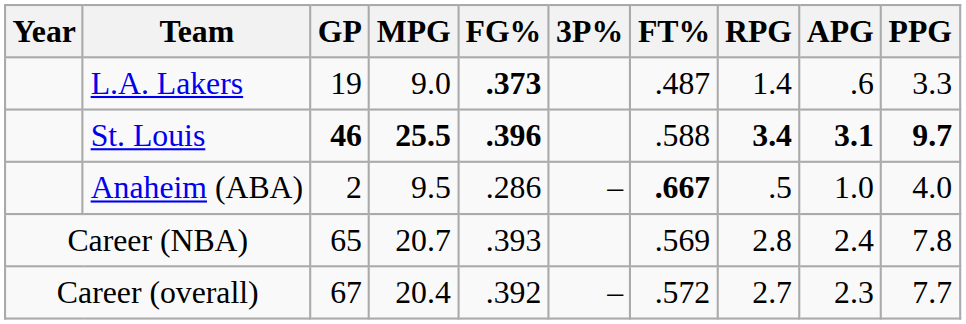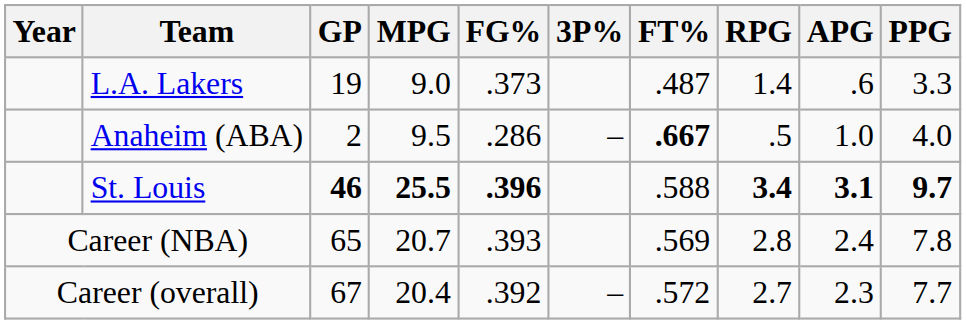 <table class="wikitable sortable" style="font-size:95%; text-align:right;">
 <tr>
 <th>Year</th>
 <th>Team</th>
 <th>GP</th>
 <th>MPG</th>
 <th>FG%</th>
 <th>3P%</th>
 <th>FT%</th>
 <th>RPG</th>
 <th>APG</th>
 <th>PPG</th>
 </tr>
 <tr>
 <td style="text-align:left;"></td>
 <td style="text-align:left;"><a href='#'>L.A. Lakers</a></td>
 <td>19</td>
 <td>9.0</td>
-<td><strong>.373</strong></td>
+<td>.373</td>
 <td></td>
 <td>.487</td>
 <td>1.4</td>
 <td>.6</td>
 <td>3.3</td>
+</tr>
+<tr>
+<td style="text-align:left;"></td>
+<td style="text-align:left;"><a href='#'>Anaheim</a> (ABA)</td>
+<td>2</td>
+<td>9.5</td>
+<td>.286</td>
+<td>–</td>
+<td><strong>.667</strong></td>
+<td>.5</td>
+<td>1.0</td>
+<td>4.0</td>
 </tr>
 <tr>
 <td style="text-align:left;"></td>
 <td style="text-align:left;"><a href='#'>St. Louis</a></td>
 <td><strong>46</strong></td>
 <td><strong>25.5</strong></td>
 <td><strong>.396</strong></td>
 <td></td>
 <td>.588</td>
 <td><strong>3.4</strong></td>
 <td><strong>3.1</strong></td>
 <td><strong>9.7</strong></td>
-</tr>
-<tr>
-<td style="text-align:left;"></td>
-<td style="text-align:left;"><a href='#'>Anaheim</a> (ABA)</td>
-<td>2</td>
-<td>9.5</td>
-<td>.286</td>
-<td>–</td>
-<td><strong>.667</strong></td>
-<td>.5</td>
-<td>1.0</td>
-<td>4.0</td>
 </tr>
 <tr class="sortbottom">
 <td style="text-align:center;" colspan="2">Career (NBA)</td>
 <td>65</td>
 <td>20.7</td>
 <td>.393</td>
 <td></td>
 <td>.569</td>
 <td>2.8</td>
 <td>2.4</td>
 <td>7.8</td>
 </tr>
 <tr class="sortbottom">
 <td style="text-align:center;" colspan="2">Career (overall)</td>
 <td>67</td>
 <td>20.4</td>
 <td>.392</td>
 <td>–</td>
 <td>.572</td>
 <td>2.7</td>
 <td>2.3</td>
 <td>7.7</td>
 </tr>
 </table>
